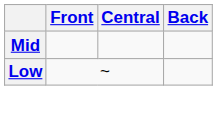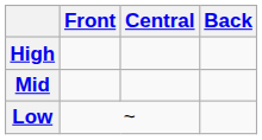 <table class="wikitable IPA">
 <tr>
 <th></th>
 <th><a href='#'>Front</a></th>
 <th><a href='#'>Central</a></th>
 <th><a href='#'>Back</a></th>
+</tr>
+<tr style="text-align: center;">
+<th><strong><a href='#'>High</a></strong></th>
+<td></td>
+<td></td>
+<td></td>
 </tr>
 <tr style="text-align: center;">
 <th><a href='#'>Mid</a></th>
 <td></td>
 <td></td>
 <td></td>
 </tr>
 <tr style="text-align: center;">
 <th><strong><a href='#'>Low</a></strong></th>
 <td colspan="2"> ~ </td>
 <td></td>
 </tr>
 </table>
